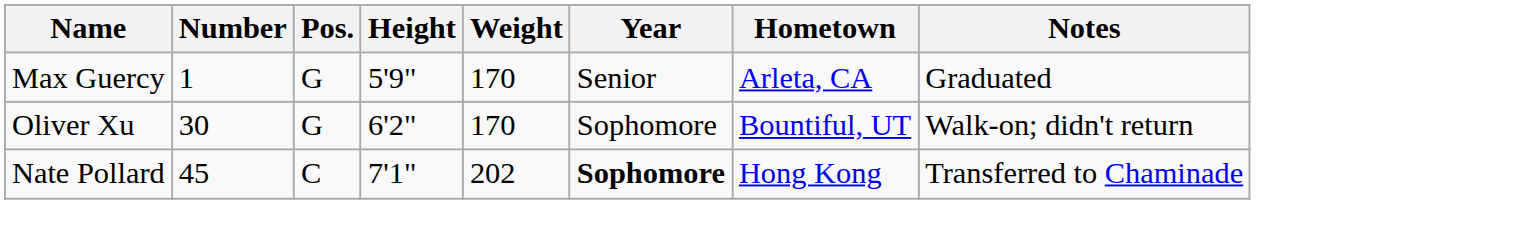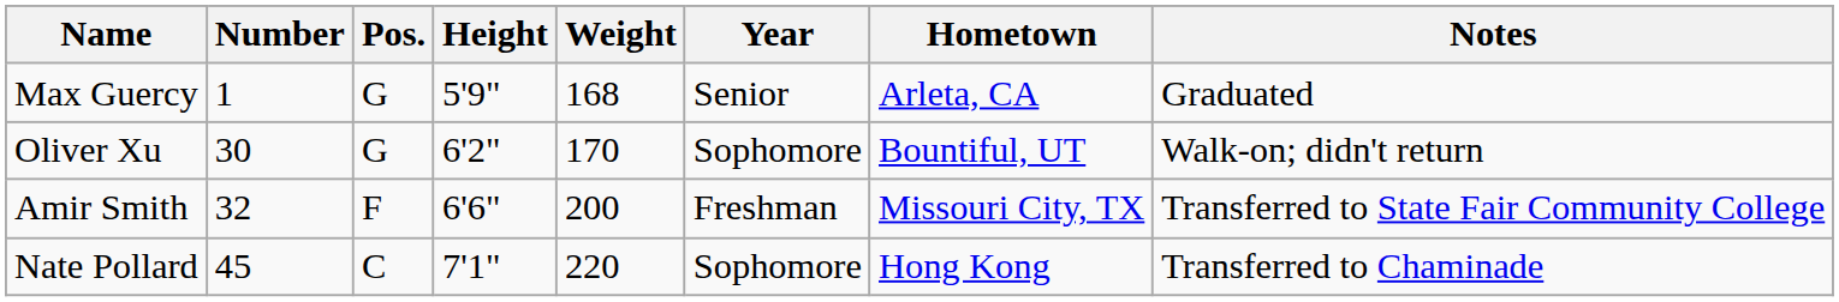 <table class="wikitable sortable" border="1">
 <tr>
 <th>Name</th>
 <th>Number</th>
 <th>Pos.</th>
 <th>Height</th>
 <th>Weight</th>
 <th>Year</th>
 <th>Hometown</th>
 <th class="unsortable">Notes</th>
 </tr>
 <tr>
 <td>Max Guercy</td>
 <td>1</td>
 <td>G</td>
 <td>5'9"</td>
-<td>170</td>
+<td>168</td>
 <td>Senior</td>
 <td><a href='#'>Arleta, CA</a></td>
 <td>Graduated</td>
 </tr>
 <tr>
 <td>Oliver Xu</td>
 <td>30</td>
 <td>G</td>
 <td>6'2"</td>
 <td>170</td>
 <td>Sophomore</td>
 <td><a href='#'>Bountiful, UT</a></td>
 <td>Walk-on; didn't return</td>
 </tr>
 <tr>
+<td>Amir Smith</td>
+<td>32</td>
+<td>F</td>
+<td>6'6"</td>
+<td>200</td>
+<td>Freshman</td>
+<td><a href='#'>Missouri City, TX</a></td>
+<td>Transferred to <a href='#'>State Fair Community College</a></td>
+</tr>
+<tr>
 <td>Nate Pollard</td>
 <td>45</td>
 <td>C</td>
 <td>7'1"</td>
-<td>202</td>
-<td><strong>Sophomore</strong></td>
+<td>220</td>
+<td>Sophomore</td>
 <td><a href='#'>Hong Kong</a></td>
 <td>Transferred to <a href='#'>Chaminade</a></td>
 </tr>
 </table>
